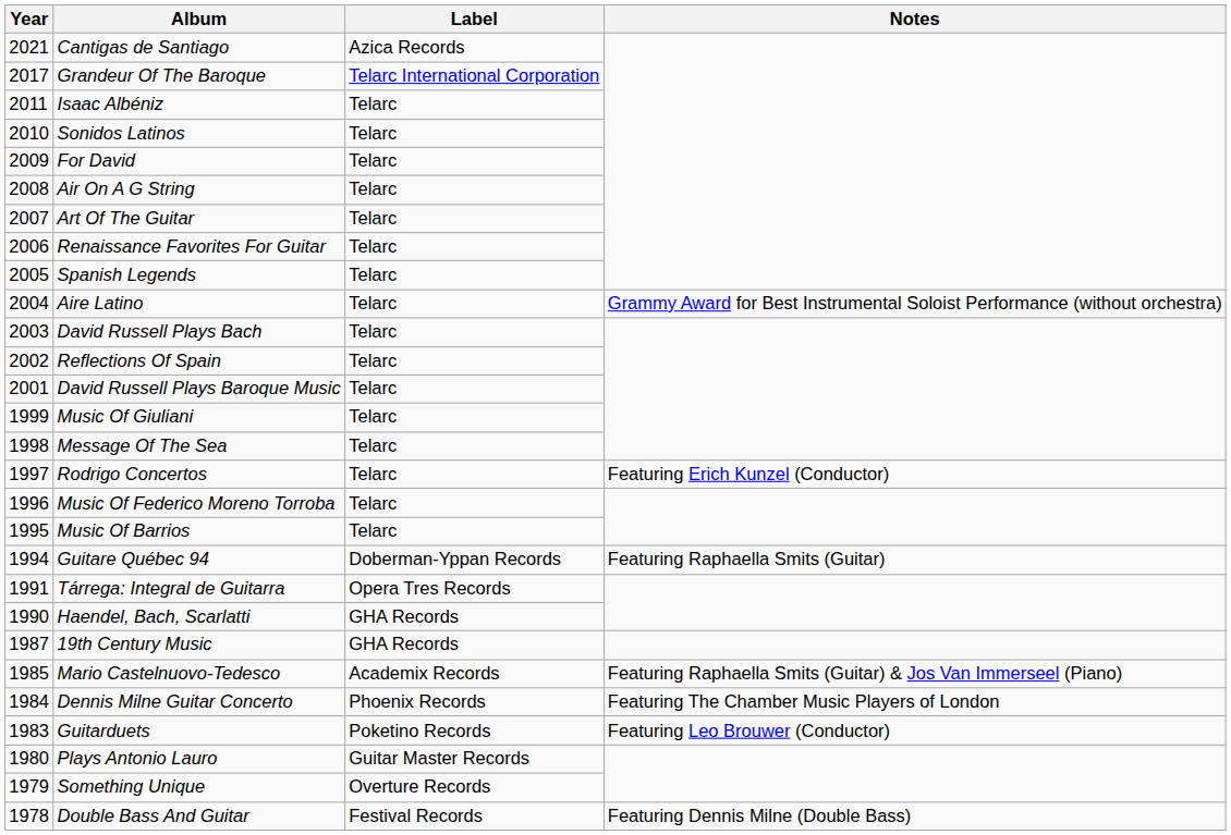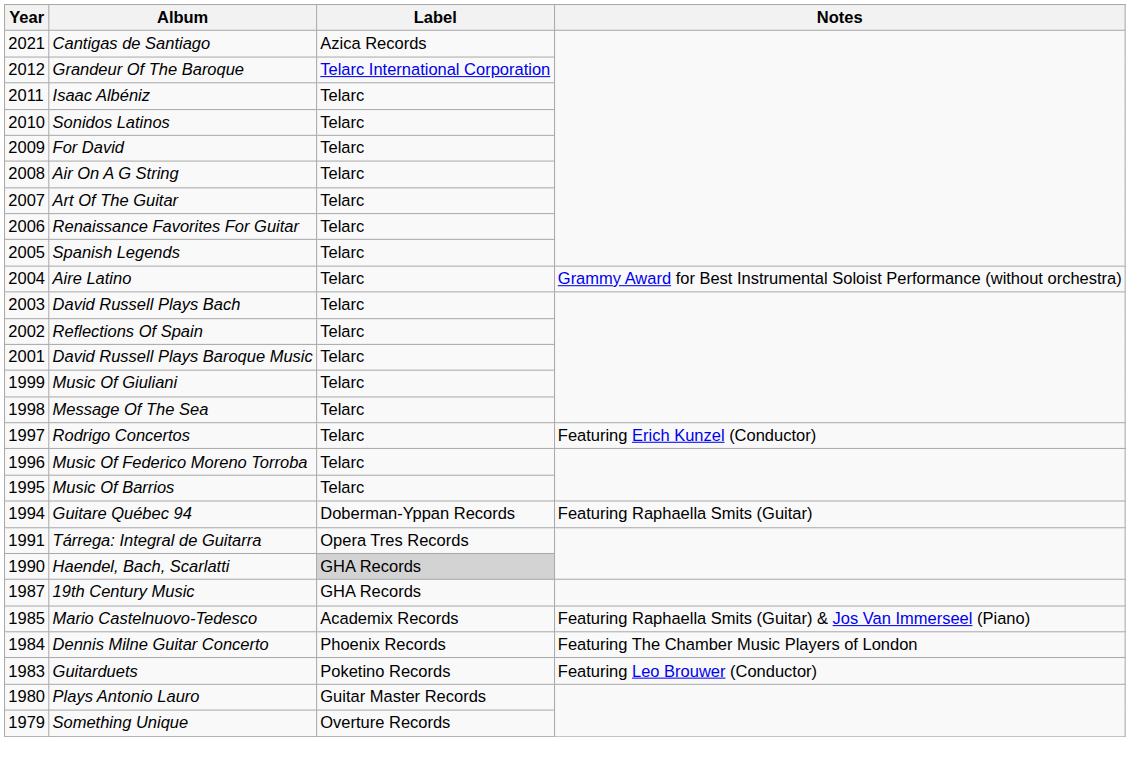 <table class="wikitable sortable">
 <tr>
 <th>Year</th>
 <th>Album</th>
 <th>Label</th>
 <th>Notes</th>
 </tr>
 <tr>
 <td>2021</td>
 <td><em>Cantigas de Santiago</em></td>
 <td>Azica Records</td>
 </tr>
 <tr>
-<td>2017</td>
+<td>2012</td>
 <td><em>Grandeur Of The Baroque</em></td>
 <td><a href='#'>Telarc International Corporation</a></td>
 </tr>
 <tr>
 <td>2011</td>
 <td><em>Isaac Albéniz</em></td>
 <td>Telarc</td>
 </tr>
 <tr>
 <td>2010</td>
 <td><em>Sonidos Latinos</em></td>
 <td>Telarc</td>
 </tr>
 <tr>
 <td>2009</td>
 <td><em>For David</em></td>
 <td>Telarc</td>
 </tr>
 <tr>
 <td>2008</td>
 <td><em>Air On A G String</em></td>
 <td>Telarc</td>
 </tr>
 <tr>
 <td>2007</td>
 <td><em>Art Of The Guitar</em></td>
 <td>Telarc</td>
 </tr>
 <tr>
 <td>2006</td>
 <td><em>Renaissance Favorites For Guitar</em></td>
 <td>Telarc</td>
 </tr>
 <tr>
 <td>2005</td>
 <td><em>Spanish Legends</em></td>
 <td>Telarc</td>
 </tr>
 <tr>
 <td>2004</td>
 <td><em>Aire Latino</em></td>
 <td>Telarc</td>
 <td><a href='#'>Grammy Award</a> for Best Instrumental Soloist Performance (without orchestra)</td>
 </tr>
 <tr>
 <td>2003</td>
 <td><em>David Russell Plays Bach</em></td>
 <td>Telarc</td>
 </tr>
 <tr>
 <td>2002</td>
 <td><em>Reflections Of Spain</em></td>
 <td>Telarc</td>
 </tr>
 <tr>
 <td>2001</td>
 <td><em>David Russell Plays Baroque Music</em></td>
 <td>Telarc</td>
 </tr>
 <tr>
 <td>1999</td>
 <td><em>Music Of Giuliani</em></td>
 <td>Telarc</td>
 </tr>
 <tr>
 <td>1998</td>
 <td><em>Message Of The Sea</em></td>
 <td>Telarc</td>
 </tr>
 <tr>
 <td>1997</td>
 <td><em>Rodrigo Concertos</em></td>
 <td>Telarc</td>
 <td>Featuring <a href='#'>Erich Kunzel</a> (Conductor)</td>
 </tr>
 <tr>
 <td>1996</td>
 <td><em>Music Of Federico Moreno Torroba</em></td>
 <td>Telarc</td>
 </tr>
 <tr>
 <td>1995</td>
 <td><em>Music Of Barrios</em></td>
 <td>Telarc</td>
 </tr>
 <tr>
 <td>1994</td>
 <td><em>Guitare Québec 94</em></td>
 <td>Doberman-Yppan Records</td>
 <td>Featuring Raphaella Smits (Guitar)</td>
 </tr>
 <tr>
 <td>1991</td>
 <td><em>Tárrega: Integral de Guitarra</em></td>
 <td>Opera Tres Records</td>
 </tr>
 <tr>
 <td>1990</td>
 <td><em>Haendel, Bach, Scarlatti</em></td>
-<td>GHA Records</td>
+<td style="background: lightgrey;">GHA Records</td>
 </tr>
 <tr>
 <td>1987</td>
 <td><em>19th Century Music</em></td>
 <td>GHA Records</td>
 <td></td>
 </tr>
 <tr>
 <td>1985</td>
 <td><em>Mario Castelnuovo-Tedesco</em></td>
 <td>Academix Records</td>
 <td>Featuring Raphaella Smits (Guitar) & <a href='#'>Jos Van Immerseel</a> (Piano)</td>
 </tr>
 <tr>
 <td>1984</td>
 <td><em>Dennis Milne Guitar Concerto</em></td>
 <td>Phoenix Records</td>
 <td>Featuring The Chamber Music Players of London</td>
 </tr>
 <tr>
 <td>1983</td>
 <td><em>Guitarduets</em></td>
 <td>Poketino Records</td>
 <td>Featuring <a href='#'>Leo Brouwer</a> (Conductor)</td>
 </tr>
 <tr>
 <td>1980</td>
 <td><em>Plays Antonio Lauro</em></td>
 <td>Guitar Master Records</td>
 </tr>
 <tr>
 <td>1979</td>
 <td><em>Something Unique</em></td>
 <td>Overture Records</td>
 </tr>
 <tr>
-<td>1978</td>
-<td><em>Double Bass And Guitar</em></td>
-<td>Festival Records</td>
-<td>Featuring Dennis Milne (Double Bass)</td>
-</tr>
-<tr>
 </tr>
 </table>
